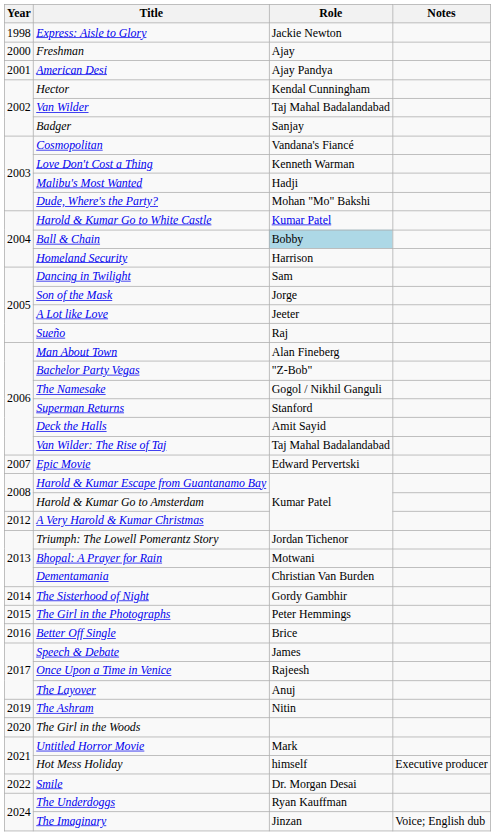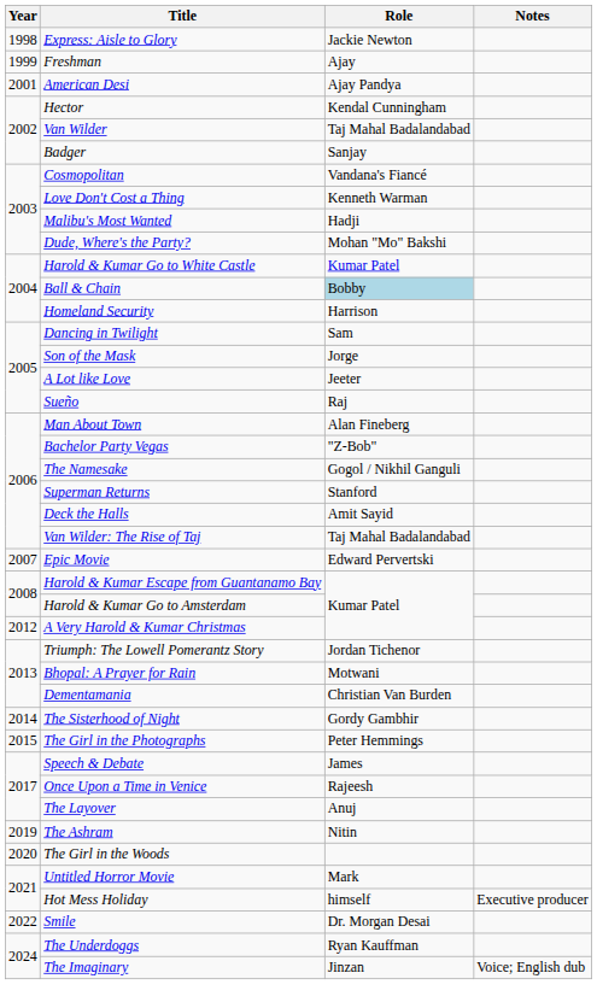 <table class="wikitable sortable">
 <tr>
 <th>Year</th>
 <th>Title</th>
 <th>Role</th>
 <th>Notes</th>
 </tr>
 <tr>
 <td>1998</td>
 <td><em><a href='#'>Express: Aisle to Glory</a></em></td>
 <td>Jackie Newton</td>
 <td></td>
 </tr>
 <tr>
-<td>2000</td>
+<td>1999</td>
 <td><em>Freshman</em></td>
 <td>Ajay</td>
 <td></td>
 </tr>
 <tr>
 <td>2001</td>
 <td><em><a href='#'>American Desi</a></em></td>
 <td>Ajay Pandya</td>
 <td></td>
 </tr>
 <tr>
 <td rowspan="3">2002</td>
 <td><em>Hector</em></td>
 <td>Kendal Cunningham</td>
 <td></td>
 </tr>
 <tr>
 <td><em><a href='#'>Van Wilder</a></em></td>
 <td>Taj Mahal Badalandabad</td>
 <td></td>
 </tr>
 <tr>
 <td><em>Badger</em></td>
 <td>Sanjay</td>
 <td></td>
 </tr>
 <tr>
 <td rowspan="4">2003</td>
 <td><em><a href='#'>Cosmopolitan</a></em></td>
 <td>Vandana's Fiancé</td>
 <td></td>
 </tr>
 <tr>
 <td><em><a href='#'>Love Don't Cost a Thing</a></em></td>
 <td>Kenneth Warman</td>
 <td></td>
 </tr>
 <tr>
 <td><em><a href='#'>Malibu's Most Wanted</a></em></td>
 <td>Hadji</td>
 <td></td>
 </tr>
 <tr>
 <td><em><a href='#'>Dude, Where's the Party?</a></em></td>
 <td>Mohan "Mo" Bakshi</td>
 <td></td>
 </tr>
 <tr>
 <td rowspan="3">2004</td>
 <td><em><a href='#'>Harold & Kumar Go to White Castle</a></em></td>
 <td><a href='#'>Kumar Patel</a></td>
 <td></td>
 </tr>
 <tr>
 <td><em><a href='#'>Ball & Chain</a></em></td>
 <td style="background: lightblue;">Bobby</td>
 <td></td>
 </tr>
 <tr>
 <td><em><a href='#'>Homeland Security</a></em></td>
 <td>Harrison</td>
 <td></td>
 </tr>
 <tr>
 <td rowspan="4">2005</td>
 <td><em><a href='#'>Dancing in Twilight</a></em></td>
 <td>Sam</td>
 <td></td>
 </tr>
 <tr>
 <td><em><a href='#'>Son of the Mask</a></em></td>
 <td>Jorge</td>
 <td></td>
 </tr>
 <tr>
 <td><em><a href='#'>A Lot like Love</a></em></td>
 <td>Jeeter</td>
 <td></td>
 </tr>
 <tr>
 <td><em><a href='#'>Sueño</a></em></td>
 <td>Raj</td>
 <td></td>
 </tr>
 <tr>
 <td rowspan="6">2006</td>
 <td><em><a href='#'>Man About Town</a></em></td>
 <td>Alan Fineberg</td>
 <td></td>
 </tr>
 <tr>
 <td><em><a href='#'>Bachelor Party Vegas</a></em></td>
 <td>"Z-Bob"</td>
 <td></td>
 </tr>
 <tr>
 <td><em><a href='#'>The Namesake</a></em></td>
 <td>Gogol / Nikhil Ganguli</td>
 <td></td>
 </tr>
 <tr>
 <td><em><a href='#'>Superman Returns</a></em></td>
 <td>Stanford</td>
 <td></td>
 </tr>
 <tr>
 <td><em><a href='#'>Deck the Halls</a></em></td>
 <td>Amit Sayid</td>
 <td></td>
 </tr>
 <tr>
 <td><em><a href='#'>Van Wilder: The Rise of Taj</a></em></td>
 <td>Taj Mahal Badalandabad</td>
 <td></td>
 </tr>
 <tr>
 <td>2007</td>
 <td><em><a href='#'>Epic Movie</a></em></td>
 <td>Edward Pervertski</td>
 <td></td>
 </tr>
 <tr>
 <td rowspan="2">2008</td>
 <td><em><a href='#'>Harold & Kumar Escape from Guantanamo Bay</a></em></td>
 <td rowspan="3">Kumar Patel</td>
 <td></td>
 </tr>
 <tr>
 <td><em>Harold & Kumar Go to Amsterdam</em></td>
 <td></td>
 </tr>
 <tr>
 <td>2012</td>
 <td><em><a href='#'>A Very Harold & Kumar Christmas</a> </em></td>
 <td></td>
 </tr>
 <tr>
 <td rowspan="3">2013</td>
 <td><em>Triumph: The Lowell Pomerantz Story</em></td>
 <td>Jordan Tichenor</td>
 <td></td>
 </tr>
 <tr>
 <td><em><a href='#'>Bhopal: A Prayer for Rain</a></em></td>
 <td>Motwani</td>
 <td></td>
 </tr>
 <tr>
 <td><em><a href='#'>Dementamania</a></em></td>
 <td>Christian Van Burden</td>
 <td></td>
 </tr>
 <tr>
 <td>2014</td>
 <td><em><a href='#'>The Sisterhood of Night</a></em></td>
 <td>Gordy Gambhir</td>
 <td></td>
 </tr>
 <tr>
 <td>2015</td>
 <td><em><a href='#'>The Girl in the Photographs</a></em></td>
 <td>Peter Hemmings</td>
 <td></td>
 </tr>
 <tr>
-<td>2016</td>
-<td><em><a href='#'>Better Off Single</a></em></td>
-<td>Brice</td>
-<td></td>
-</tr>
-<tr>
 <td rowspan="3">2017</td>
 <td><em><a href='#'>Speech & Debate</a></em></td>
 <td>James</td>
 <td></td>
 </tr>
 <tr>
 <td><em><a href='#'>Once Upon a Time in Venice</a></em></td>
 <td>Rajeesh</td>
 <td></td>
 </tr>
 <tr>
 <td><em><a href='#'>The Layover</a></em></td>
 <td>Anuj</td>
 <td></td>
 </tr>
 <tr>
 <td>2019</td>
 <td><em><a href='#'>The Ashram</a></em></td>
 <td>Nitin</td>
 <td></td>
 </tr>
 <tr>
 <td>2020</td>
 <td><em>The Girl in the Woods</em></td>
 <td></td>
 <td></td>
 </tr>
 <tr>
 <td rowspan="2">2021</td>
 <td><em><a href='#'>Untitled Horror Movie</a></em></td>
 <td>Mark</td>
 <td></td>
 </tr>
 <tr>
 <td><em>Hot Mess Holiday</em></td>
 <td>himself</td>
 <td>Executive producer</td>
 </tr>
 <tr>
 <td>2022</td>
 <td><em><a href='#'>Smile</a></em></td>
 <td>Dr. Morgan Desai</td>
 <td></td>
 </tr>
 <tr>
 <td rowspan="2">2024</td>
 <td><em><a href='#'>The Underdoggs</a></em></td>
 <td>Ryan Kauffman</td>
 <td></td>
 </tr>
 <tr>
 <td><em><a href='#'>The Imaginary</a></em></td>
 <td>Jinzan</td>
 <td>Voice; English dub</td>
 </tr>
 </table>
